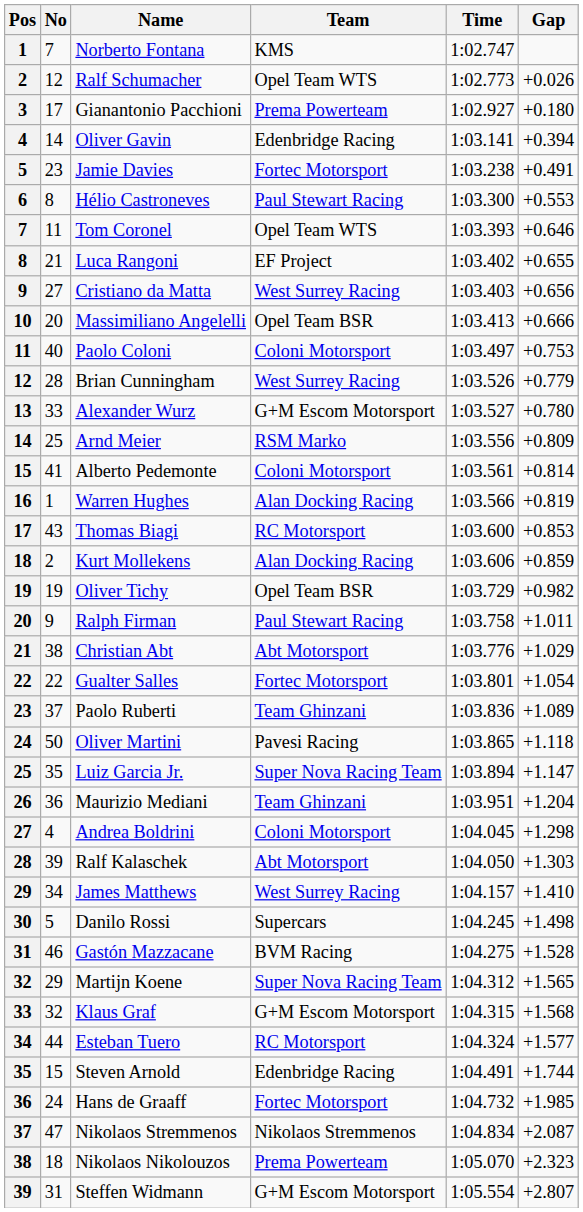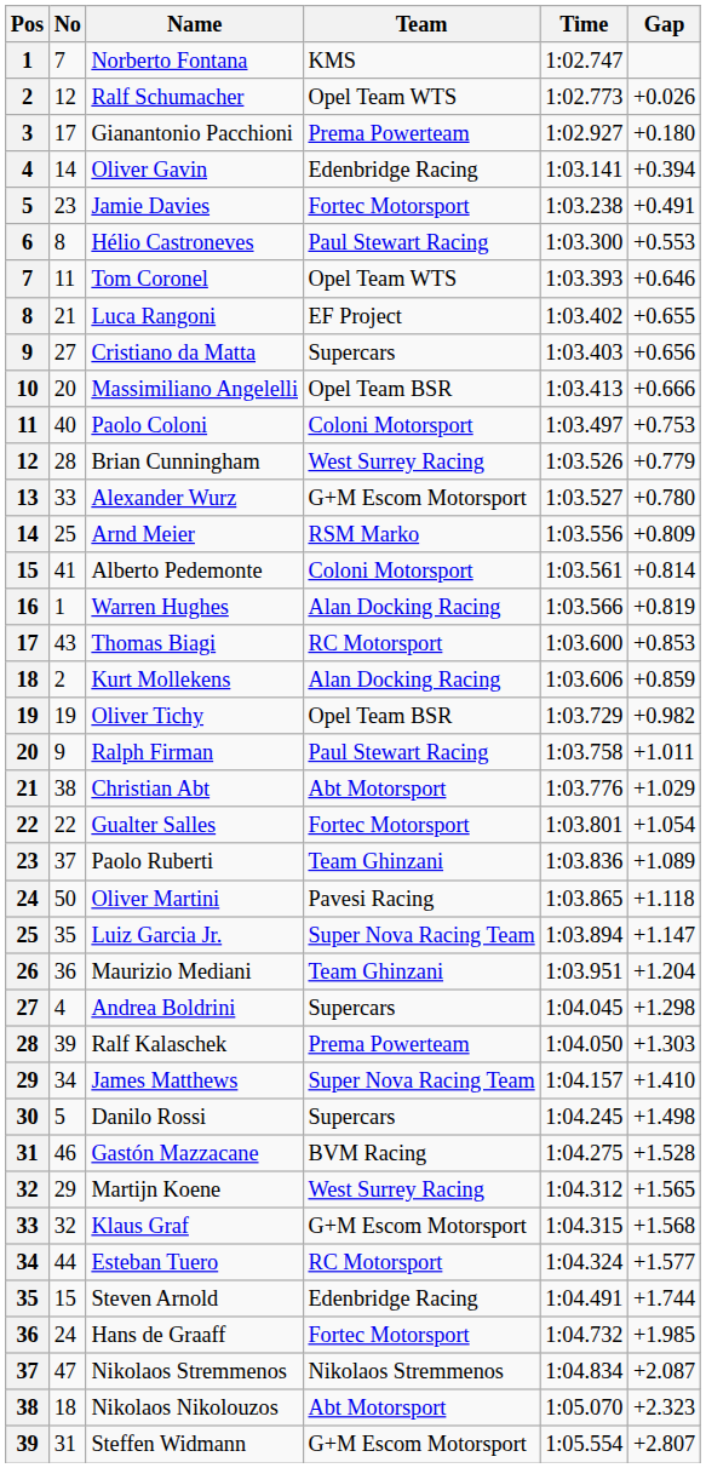 <table class="wikitable" style="font-size: 95%">
 <tr>
 <th>Pos</th>
 <th>No</th>
 <th>Name</th>
 <th>Team</th>
 <th>Time</th>
 <th>Gap</th>
 </tr>
 <tr>
 <th>1</th>
 <td>7</td>
 <td> <a href='#'>Norberto Fontana</a></td>
 <td>KMS</td>
 <td>1:02.747</td>
 <td></td>
 </tr>
 <tr>
 <th>2</th>
 <td>12</td>
 <td> <a href='#'>Ralf Schumacher</a></td>
 <td>Opel Team WTS</td>
 <td>1:02.773</td>
 <td>+0.026</td>
 </tr>
 <tr>
 <th>3</th>
 <td>17</td>
 <td> Gianantonio Pacchioni</td>
 <td><a href='#'>Prema Powerteam</a></td>
 <td>1:02.927</td>
 <td>+0.180</td>
 </tr>
 <tr>
 <th>4</th>
 <td>14</td>
 <td> <a href='#'>Oliver Gavin</a></td>
 <td>Edenbridge Racing</td>
 <td>1:03.141</td>
 <td>+0.394</td>
 </tr>
 <tr>
 <th>5</th>
 <td>23</td>
 <td> <a href='#'>Jamie Davies</a></td>
 <td><a href='#'>Fortec Motorsport</a></td>
 <td>1:03.238</td>
 <td>+0.491</td>
 </tr>
 <tr>
 <th>6</th>
 <td>8</td>
 <td> <a href='#'>Hélio Castroneves</a></td>
 <td><a href='#'>Paul Stewart Racing</a></td>
 <td>1:03.300</td>
 <td>+0.553</td>
 </tr>
 <tr>
 <th>7</th>
 <td>11</td>
 <td> <a href='#'>Tom Coronel</a></td>
 <td>Opel Team WTS</td>
 <td>1:03.393</td>
 <td>+0.646</td>
 </tr>
 <tr>
 <th>8</th>
 <td>21</td>
 <td> <a href='#'>Luca Rangoni</a></td>
 <td>EF Project</td>
 <td>1:03.402</td>
 <td>+0.655</td>
 </tr>
 <tr>
 <th>9</th>
 <td>27</td>
 <td> <a href='#'>Cristiano da Matta</a></td>
-<td><a href='#'>West Surrey Racing</a></td>
+<td>Supercars</td>
 <td>1:03.403</td>
 <td>+0.656</td>
 </tr>
 <tr>
 <th>10</th>
 <td>20</td>
 <td> <a href='#'>Massimiliano Angelelli</a></td>
 <td>Opel Team BSR</td>
 <td>1:03.413</td>
 <td>+0.666</td>
 </tr>
 <tr>
 <th>11</th>
 <td>40</td>
 <td> <a href='#'>Paolo Coloni</a></td>
 <td><a href='#'>Coloni Motorsport</a></td>
 <td>1:03.497</td>
 <td>+0.753</td>
 </tr>
 <tr>
 <th>12</th>
 <td>28</td>
 <td> Brian Cunningham</td>
 <td><a href='#'>West Surrey Racing</a></td>
 <td>1:03.526</td>
 <td>+0.779</td>
 </tr>
 <tr>
 <th>13</th>
 <td>33</td>
 <td> <a href='#'>Alexander Wurz</a></td>
 <td>G+M Escom Motorsport</td>
 <td>1:03.527</td>
 <td>+0.780</td>
 </tr>
 <tr>
 <th>14</th>
 <td>25</td>
 <td> <a href='#'>Arnd Meier</a></td>
 <td><a href='#'>RSM Marko</a></td>
 <td>1:03.556</td>
 <td>+0.809</td>
 </tr>
 <tr>
 <th>15</th>
 <td>41</td>
 <td> Alberto Pedemonte</td>
 <td><a href='#'>Coloni Motorsport</a></td>
 <td>1:03.561</td>
 <td>+0.814</td>
 </tr>
 <tr>
 <th>16</th>
 <td>1</td>
 <td> <a href='#'>Warren Hughes</a></td>
 <td><a href='#'>Alan Docking Racing</a></td>
 <td>1:03.566</td>
 <td>+0.819</td>
 </tr>
 <tr>
 <th>17</th>
 <td>43</td>
 <td> <a href='#'>Thomas Biagi</a></td>
 <td><a href='#'>RC Motorsport</a></td>
 <td>1:03.600</td>
 <td>+0.853</td>
 </tr>
 <tr>
 <th>18</th>
 <td>2</td>
 <td> <a href='#'>Kurt Mollekens</a></td>
 <td><a href='#'>Alan Docking Racing</a></td>
 <td>1:03.606</td>
 <td>+0.859</td>
 </tr>
 <tr>
 <th>19</th>
 <td>19</td>
 <td> <a href='#'>Oliver Tichy</a></td>
 <td>Opel Team BSR</td>
 <td>1:03.729</td>
 <td>+0.982</td>
 </tr>
 <tr>
 <th>20</th>
 <td>9</td>
 <td> <a href='#'>Ralph Firman</a></td>
 <td><a href='#'>Paul Stewart Racing</a></td>
 <td>1:03.758</td>
 <td>+1.011</td>
 </tr>
 <tr>
 <th>21</th>
 <td>38</td>
 <td> <a href='#'>Christian Abt</a></td>
 <td><a href='#'>Abt Motorsport</a></td>
 <td>1:03.776</td>
 <td>+1.029</td>
 </tr>
 <tr>
 <th>22</th>
 <td>22</td>
 <td> <a href='#'>Gualter Salles</a></td>
 <td><a href='#'>Fortec Motorsport</a></td>
 <td>1:03.801</td>
 <td>+1.054</td>
 </tr>
 <tr>
 <th>23</th>
 <td>37</td>
 <td> Paolo Ruberti</td>
 <td><a href='#'>Team Ghinzani</a></td>
 <td>1:03.836</td>
 <td>+1.089</td>
 </tr>
 <tr>
 <th>24</th>
 <td>50</td>
 <td> <a href='#'>Oliver Martini</a></td>
 <td>Pavesi Racing</td>
 <td>1:03.865</td>
 <td>+1.118</td>
 </tr>
 <tr>
 <th>25</th>
 <td>35</td>
 <td> <a href='#'>Luiz Garcia Jr.</a></td>
 <td><a href='#'>Super Nova Racing Team</a></td>
 <td>1:03.894</td>
 <td>+1.147</td>
 </tr>
 <tr>
 <th>26</th>
 <td>36</td>
 <td> Maurizio Mediani</td>
 <td><a href='#'>Team Ghinzani</a></td>
 <td>1:03.951</td>
 <td>+1.204</td>
 </tr>
 <tr>
 <th>27</th>
 <td>4</td>
 <td> <a href='#'>Andrea Boldrini</a></td>
-<td><a href='#'>Coloni Motorsport</a></td>
+<td>Supercars</td>
 <td>1:04.045</td>
 <td>+1.298</td>
 </tr>
 <tr>
 <th>28</th>
 <td>39</td>
 <td> Ralf Kalaschek</td>
-<td><a href='#'>Abt Motorsport</a></td>
+<td><a href='#'>Prema Powerteam</a></td>
 <td>1:04.050</td>
 <td>+1.303</td>
 </tr>
 <tr>
 <th>29</th>
 <td>34</td>
 <td> <a href='#'>James Matthews</a></td>
-<td><a href='#'>West Surrey Racing</a></td>
+<td><a href='#'>Super Nova Racing Team</a></td>
 <td>1:04.157</td>
 <td>+1.410</td>
 </tr>
 <tr>
 <th>30</th>
 <td>5</td>
 <td> Danilo Rossi</td>
 <td>Supercars</td>
 <td>1:04.245</td>
 <td>+1.498</td>
 </tr>
 <tr>
 <th>31</th>
 <td>46</td>
 <td> <a href='#'>Gastón Mazzacane</a></td>
 <td>BVM Racing</td>
 <td>1:04.275</td>
 <td>+1.528</td>
 </tr>
 <tr>
 <th>32</th>
 <td>29</td>
 <td> Martijn Koene</td>
-<td><a href='#'>Super Nova Racing Team</a></td>
+<td><a href='#'>West Surrey Racing</a></td>
 <td>1:04.312</td>
 <td>+1.565</td>
 </tr>
 <tr>
 <th>33</th>
 <td>32</td>
 <td> <a href='#'>Klaus Graf</a></td>
 <td>G+M Escom Motorsport</td>
 <td>1:04.315</td>
 <td>+1.568</td>
 </tr>
 <tr>
 <th>34</th>
 <td>44</td>
 <td> <a href='#'>Esteban Tuero</a></td>
 <td><a href='#'>RC Motorsport</a></td>
 <td>1:04.324</td>
 <td>+1.577</td>
 </tr>
 <tr>
 <th>35</th>
 <td>15</td>
 <td> Steven Arnold</td>
 <td>Edenbridge Racing</td>
 <td>1:04.491</td>
 <td>+1.744</td>
 </tr>
 <tr>
 <th>36</th>
 <td>24</td>
 <td> Hans de Graaff</td>
 <td><a href='#'>Fortec Motorsport</a></td>
 <td>1:04.732</td>
 <td>+1.985</td>
 </tr>
 <tr>
 <th>37</th>
 <td>47</td>
 <td> Nikolaos Stremmenos</td>
 <td>Nikolaos Stremmenos</td>
 <td>1:04.834</td>
 <td>+2.087</td>
 </tr>
 <tr>
 <th>38</th>
 <td>18</td>
 <td> Nikolaos Nikolouzos</td>
-<td><a href='#'>Prema Powerteam</a></td>
+<td><a href='#'>Abt Motorsport</a></td>
 <td>1:05.070</td>
 <td>+2.323</td>
 </tr>
 <tr>
 <th>39</th>
 <td>31</td>
 <td> Steffen Widmann</td>
 <td>G+M Escom Motorsport</td>
 <td>1:05.554</td>
 <td>+2.807</td>
 </tr>
 </table>
